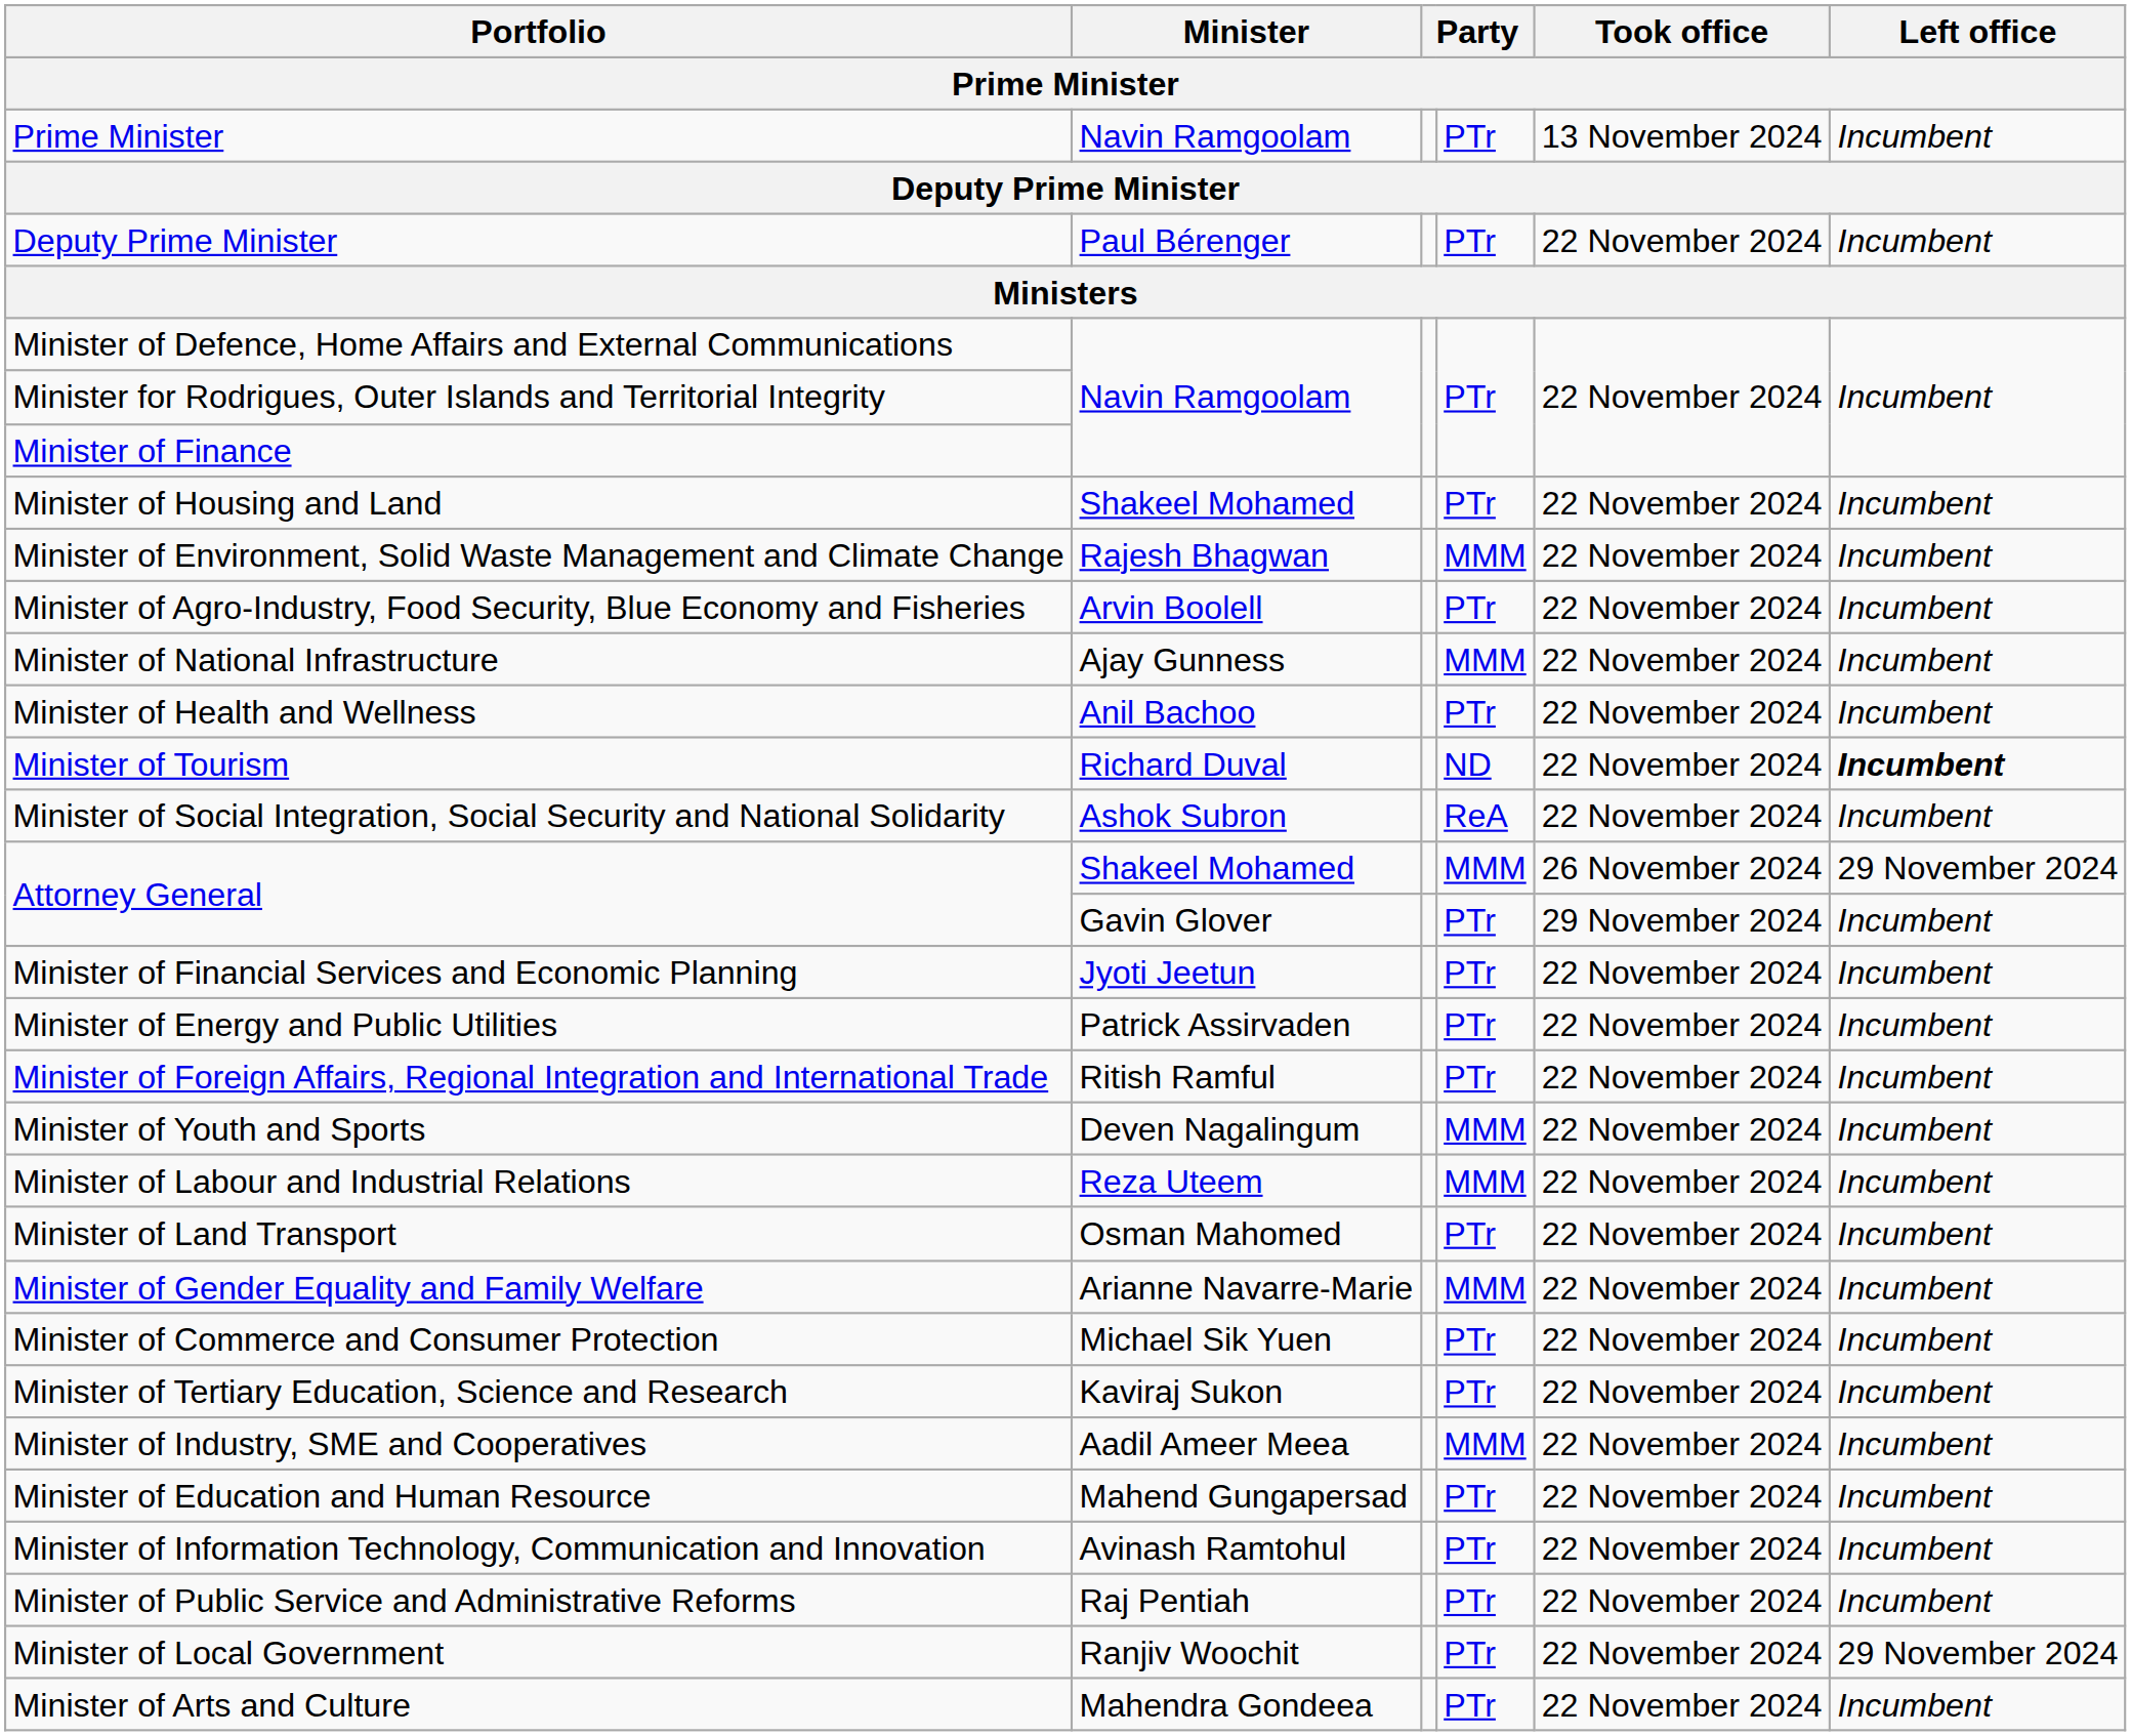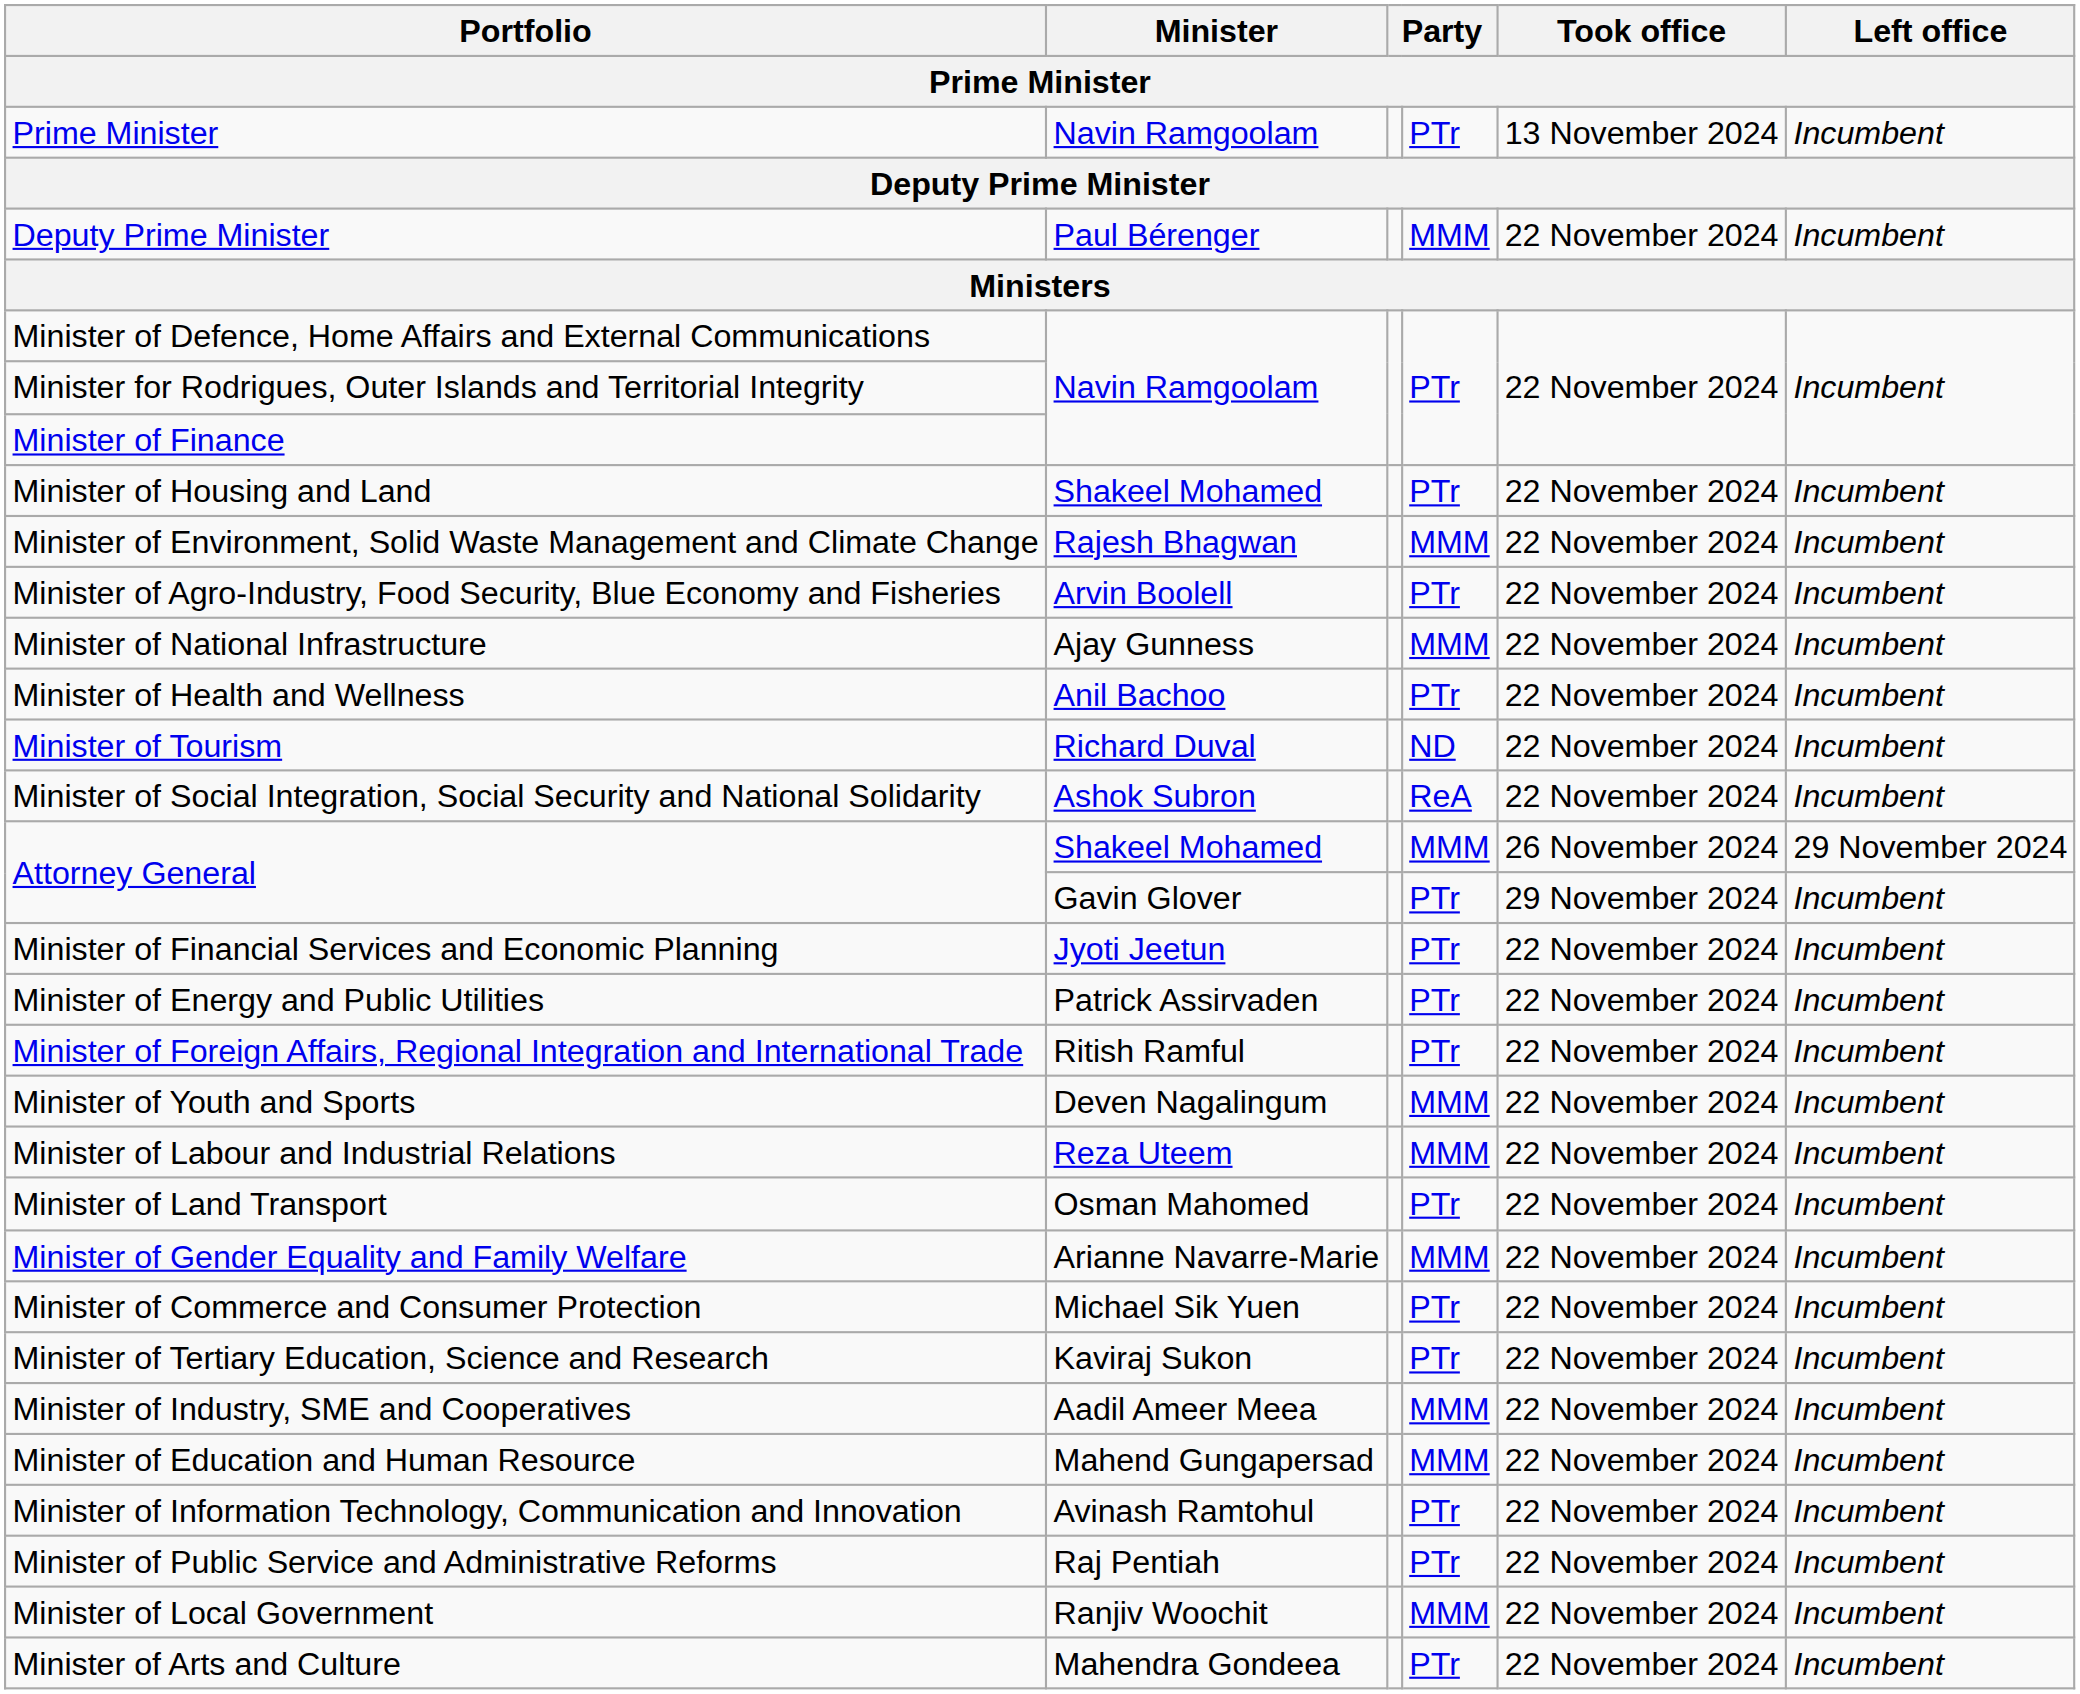 <table class="wikitable"  style="font-size:95%;">
 <tr>
 <th>Portfolio</th>
 <th>Minister</th>
 <th colspan=2>Party</th>
 <th>Took office</th>
 <th>Left office</th>
 </tr>
 <tr>
 <th colspan=6>Prime Minister</th>
 </tr>
 <tr>
 <td><a href='#'>Prime Minister</a></td>
 <td><a href='#'>Navin Ramgoolam</a></td>
 <td bgcolor=></td>
 <td><a href='#'>PTr</a></td>
 <td>13 November 2024</td>
 <td><em>Incumbent</em></td>
 </tr>
 <tr>
 <th colspan=6>Deputy Prime Minister</th>
 </tr>
 <tr>
 <td><a href='#'>Deputy Prime Minister</a></td>
 <td><a href='#'>Paul Bérenger</a></td>
 <td bgcolor=></td>
-<td><a href='#'>PTr</a></td>
+<td><a href='#'>MMM</a></td>
 <td>22 November 2024</td>
 <td><em>Incumbent</em></td>
 </tr>
 <tr>
 <th colspan=6>Ministers</th>
 </tr>
 <tr>
 <td>Minister of Defence, Home Affairs and External Communications</td>
 <td rowspan=3><a href='#'>Navin Ramgoolam</a></td>
 <td rowspan=3 bgcolor=></td>
 <td rowspan=3><a href='#'>PTr</a></td>
 <td rowspan=3>22 November 2024</td>
 <td rowspan=3><em>Incumbent</em></td>
 </tr>
 <tr>
 <td>Minister for Rodrigues, Outer Islands and Territorial Integrity</td>
 </tr>
 <tr>
 <td><a href='#'>Minister of Finance</a></td>
 </tr>
 <tr>
 <td>Minister of Housing and Land</td>
 <td><a href='#'>Shakeel Mohamed</a></td>
 <td bgcolor=></td>
 <td><a href='#'>PTr</a></td>
 <td>22 November 2024</td>
 <td><em>Incumbent</em></td>
 </tr>
 <tr>
 <td>Minister of Environment, Solid Waste Management and Climate Change</td>
 <td><a href='#'>Rajesh Bhagwan</a></td>
 <td bgcolor=></td>
 <td><a href='#'>MMM</a></td>
 <td>22 November 2024</td>
 <td><em>Incumbent</em></td>
 </tr>
 <tr>
 <td>Minister of Agro-Industry, Food Security, Blue Economy and Fisheries</td>
 <td><a href='#'>Arvin Boolell</a></td>
 <td bgcolor=></td>
 <td><a href='#'>PTr</a></td>
 <td>22 November 2024</td>
 <td><em>Incumbent</em></td>
 </tr>
 <tr>
 <td>Minister of National Infrastructure</td>
 <td>Ajay Gunness</td>
 <td bgcolor=></td>
 <td><a href='#'>MMM</a></td>
 <td>22 November 2024</td>
 <td><em>Incumbent</em></td>
 </tr>
 <tr>
 <td>Minister of Health and Wellness</td>
 <td><a href='#'>Anil Bachoo</a></td>
 <td bgcolor=></td>
 <td><a href='#'>PTr</a></td>
 <td>22 November 2024</td>
 <td><em>Incumbent</em></td>
 </tr>
 <tr>
 <td><a href='#'>Minister of Tourism</a></td>
 <td><a href='#'>Richard Duval</a></td>
 <td bgcolor=></td>
 <td><a href='#'>ND</a></td>
 <td>22 November 2024</td>
-<td><strong><em>Incumbent</em></strong></td>
+<td><em>Incumbent</em></td>
 </tr>
 <tr>
 <td>Minister of Social Integration, Social Security and National Solidarity</td>
 <td><a href='#'>Ashok Subron</a></td>
 <td bgcolor=></td>
 <td><a href='#'>ReA</a></td>
 <td>22 November 2024</td>
 <td><em>Incumbent</em></td>
 </tr>
 <tr>
 <td rowspan=2><a href='#'>Attorney General</a></td>
 <td><a href='#'>Shakeel Mohamed</a></td>
 <td bgcolor=></td>
 <td><a href='#'>MMM</a></td>
 <td>26 November 2024</td>
 <td>29 November 2024</td>
 </tr>
 <tr>
 <td>Gavin Glover</td>
 <td bgcolor=></td>
 <td><a href='#'>PTr</a></td>
 <td>29 November 2024</td>
 <td><em>Incumbent</em></td>
 </tr>
 <tr>
 <td>Minister of Financial Services and Economic Planning</td>
 <td><a href='#'>Jyoti Jeetun</a></td>
 <td bgcolor=></td>
 <td><a href='#'>PTr</a></td>
 <td>22 November 2024</td>
 <td><em>Incumbent</em></td>
 </tr>
 <tr>
 <td>Minister of Energy and Public Utilities</td>
 <td>Patrick Assirvaden</td>
 <td bgcolor=></td>
 <td><a href='#'>PTr</a></td>
 <td>22 November 2024</td>
 <td><em>Incumbent</em></td>
 </tr>
 <tr>
 <td><a href='#'>Minister of Foreign Affairs, Regional Integration and International Trade</a></td>
 <td>Ritish Ramful</td>
 <td bgcolor=></td>
 <td><a href='#'>PTr</a></td>
 <td>22 November 2024</td>
 <td><em>Incumbent</em></td>
 </tr>
 <tr>
 <td>Minister of Youth and Sports</td>
 <td>Deven Nagalingum</td>
 <td bgcolor=></td>
 <td><a href='#'>MMM</a></td>
 <td>22 November 2024</td>
 <td><em>Incumbent</em></td>
 </tr>
 <tr>
 <td>Minister of Labour and Industrial Relations</td>
 <td><a href='#'>Reza Uteem</a></td>
 <td bgcolor=></td>
 <td><a href='#'>MMM</a></td>
 <td>22 November 2024</td>
 <td><em>Incumbent</em></td>
 </tr>
 <tr>
 <td>Minister of Land Transport</td>
 <td>Osman Mahomed</td>
 <td bgcolor=></td>
 <td><a href='#'>PTr</a></td>
 <td>22 November 2024</td>
 <td><em>Incumbent</em></td>
 </tr>
 <tr>
 <td><a href='#'>Minister of Gender Equality and Family Welfare</a></td>
 <td>Arianne Navarre-Marie</td>
 <td bgcolor=></td>
 <td><a href='#'>MMM</a></td>
 <td>22 November 2024</td>
 <td><em>Incumbent</em></td>
 </tr>
 <tr>
 <td>Minister of Commerce and Consumer Protection</td>
 <td>Michael Sik Yuen</td>
 <td bgcolor=></td>
 <td><a href='#'>PTr</a></td>
 <td>22 November 2024</td>
 <td><em>Incumbent</em></td>
 </tr>
 <tr>
 <td>Minister of Tertiary Education, Science and Research</td>
 <td>Kaviraj Sukon</td>
 <td bgcolor=></td>
 <td><a href='#'>PTr</a></td>
 <td>22 November 2024</td>
 <td><em>Incumbent</em></td>
 </tr>
 <tr>
 <td>Minister of Industry, SME and Cooperatives</td>
 <td>Aadil Ameer Meea</td>
 <td bgcolor=></td>
 <td><a href='#'>MMM</a></td>
 <td>22 November 2024</td>
 <td><em>Incumbent</em></td>
 </tr>
 <tr>
 <td>Minister of Education and Human Resource</td>
 <td>Mahend Gungapersad</td>
 <td bgcolor=></td>
-<td><a href='#'>PTr</a></td>
+<td><a href='#'>MMM</a></td>
 <td>22 November 2024</td>
 <td><em>Incumbent</em></td>
 </tr>
 <tr>
 <td>Minister of Information Technology, Communication and Innovation</td>
 <td>Avinash Ramtohul</td>
 <td bgcolor=></td>
 <td><a href='#'>PTr</a></td>
 <td>22 November 2024</td>
 <td><em>Incumbent</em></td>
 </tr>
 <tr>
 <td>Minister of Public Service and Administrative Reforms</td>
 <td>Raj Pentiah</td>
 <td bgcolor=></td>
 <td><a href='#'>PTr</a></td>
 <td>22 November 2024</td>
 <td><em>Incumbent</em></td>
 </tr>
 <tr>
 <td>Minister of Local Government</td>
 <td>Ranjiv Woochit</td>
 <td bgcolor=></td>
-<td><a href='#'>PTr</a></td>
+<td><a href='#'>MMM</a></td>
 <td>22 November 2024</td>
-<td>29 November 2024</td>
+<td><em>Incumbent</em></td>
 </tr>
 <tr>
 <td>Minister of Arts and Culture</td>
 <td>Mahendra Gondeea</td>
 <td bgcolor=></td>
 <td><a href='#'>PTr</a></td>
 <td>22 November 2024</td>
 <td><em>Incumbent</em></td>
 </tr>
 </table>
